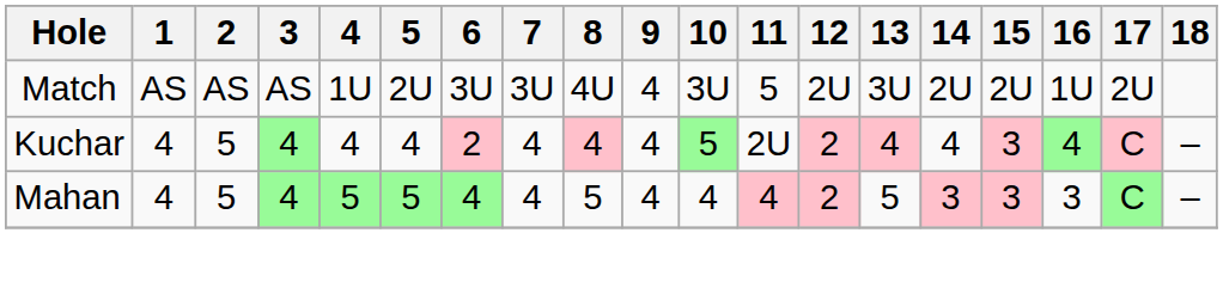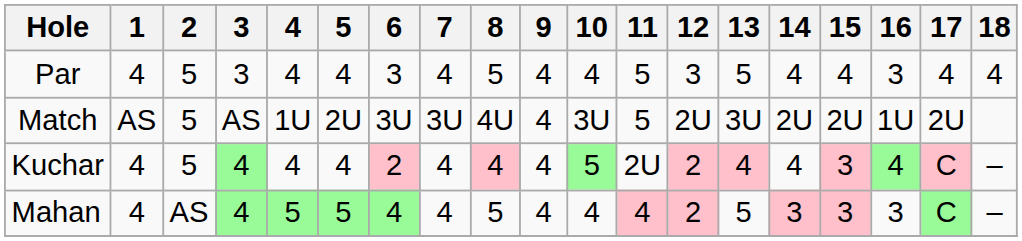 <table class="wikitable" style="text-align:center">
 <tr>
 <th>Hole</th>
 <th> 1 </th>
 <th> 2 </th>
 <th> 3 </th>
 <th> 4 </th>
 <th> 5 </th>
 <th> 6 </th>
 <th> 7 </th>
 <th> 8 </th>
 <th> 9 </th>
 <th>10</th>
 <th>11</th>
 <th>12</th>
 <th>13</th>
 <th>14</th>
 <th>15</th>
 <th>16</th>
 <th>17</th>
 <th>18</th>
 </tr>
 <tr>
+<td>Par</td>
+<td>4</td>
+<td>5</td>
+<td>3</td>
+<td>4</td>
+<td>4</td>
+<td>3</td>
+<td>4</td>
+<td>5</td>
+<td>4</td>
+<td>4</td>
+<td>5</td>
+<td>3</td>
+<td>5</td>
+<td>4</td>
+<td>4</td>
+<td>3</td>
+<td>4</td>
+<td>4</td>
+</tr>
+<tr>
 <td>Match</td>
 <td>AS</td>
-<td>AS</td>
+<td>5</td>
 <td>AS</td>
 <td>1U</td>
 <td>2U</td>
 <td>3U</td>
 <td>3U</td>
 <td>4U</td>
 <td>4</td>
 <td>3U</td>
 <td>5</td>
 <td>2U</td>
 <td>3U</td>
 <td>2U</td>
 <td>2U</td>
 <td>1U</td>
 <td>2U</td>
 <td></td>
 </tr>
 <tr>
 <td align=left> Kuchar</td>
 <td>4</td>
 <td>5</td>
 <td style="background: PaleGreen;">4</td>
 <td>4</td>
 <td>4</td>
 <td style="background: Pink;">2</td>
 <td>4</td>
 <td style="background: Pink;">4</td>
 <td>4</td>
 <td style="background: PaleGreen;">5</td>
 <td>2U</td>
 <td style="background: Pink;">2</td>
 <td style="background: Pink;">4</td>
 <td>4</td>
 <td style="background: Pink;">3</td>
 <td style="background: PaleGreen;">4</td>
 <td style="background: Pink;">C</td>
 <td>–</td>
 </tr>
 <tr>
 <td align=left> Mahan</td>
 <td>4</td>
-<td>5</td>
+<td>AS</td>
 <td style="background: PaleGreen;">4</td>
 <td style="background: PaleGreen;">5</td>
 <td style="background: PaleGreen;">5</td>
 <td style="background: PaleGreen;">4</td>
 <td>4</td>
 <td>5</td>
 <td>4</td>
 <td>4</td>
 <td style="background: Pink;">4</td>
 <td style="background: Pink;">2</td>
 <td>5</td>
 <td style="background: Pink;">3</td>
 <td style="background: Pink;">3</td>
 <td>3</td>
 <td style="background: PaleGreen;">C</td>
 <td>–</td>
 </tr>
 <tr>
 </tr>
 </table>
